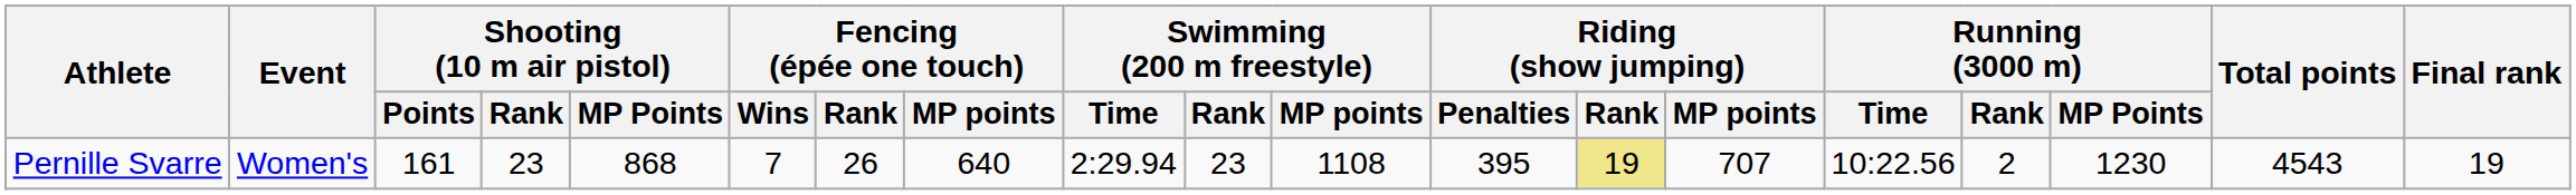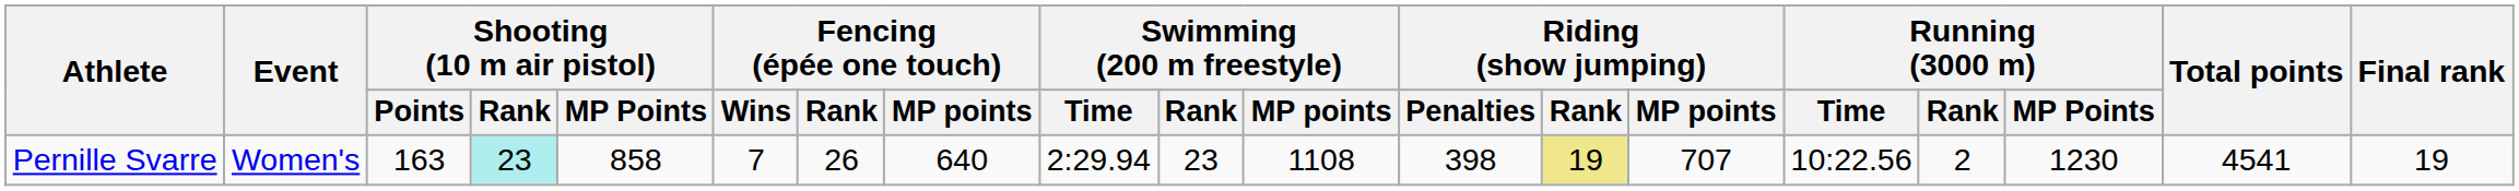 <table class="wikitable" style="font-size:90%">
 <tr>
 <th rowspan="2">Athlete</th>
 <th rowspan="2">Event</th>
 <th colspan=3>Shooting<br><span>(10 m air pistol)</span></th>
 <th colspan=3>Fencing<br><span>(épée one touch)</span></th>
 <th colspan=3>Swimming<br><span>(200 m freestyle)</span></th>
 <th colspan=3>Riding<br><span>(show jumping)</span></th>
 <th colspan=3>Running<br><span>(3000 m)</span></th>
 <th rowspan=2>Total points</th>
 <th rowspan=2>Final rank</th>
 </tr>
 <tr style="font-size:95%">
 <th>Points</th>
 <th>Rank</th>
 <th>MP Points</th>
 <th>Wins</th>
 <th>Rank</th>
 <th>MP points</th>
 <th>Time</th>
 <th>Rank</th>
 <th>MP points</th>
 <th>Penalties</th>
 <th>Rank</th>
 <th>MP points</th>
 <th>Time</th>
 <th>Rank</th>
 <th>MP Points</th>
 </tr>
 <tr align=center>
 <td align=left><a href='#'>Pernille Svarre</a></td>
 <td align=left rowspan=1><a href='#'>Women's</a></td>
-<td>161</td>
-<td>23</td>
-<td>868</td>
+<td>163</td>
+<td style="background: paleturquoise;">23</td>
+<td>858</td>
 <td>7</td>
 <td>26</td>
 <td>640</td>
 <td>2:29.94</td>
 <td>23</td>
 <td>1108</td>
-<td>395</td>
+<td>398</td>
 <td style="background: khaki;">19</td>
 <td>707</td>
 <td>10:22.56</td>
 <td>2</td>
 <td>1230</td>
-<td>4543</td>
+<td>4541</td>
 <td>19</td>
 </tr>
 </table>
